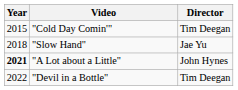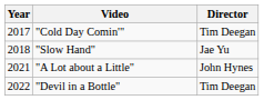 <table class="wikitable plainrowheaders">
 <tr>
 <th>Year</th>
 <th style="width:14em;">Video</th>
 <th>Director</th>
 </tr>
 <tr>
-<td>2015</td>
+<td>2017</td>
 <td scope="row">"Cold Day Comin'"</td>
 <td>Tim Deegan</td>
 </tr>
 <tr>
 <td>2018</td>
 <td scope="row">"Slow Hand"</td>
 <td>Jae Yu</td>
 </tr>
 <tr>
-<td><strong>2021</strong></td>
+<td>2021</td>
 <td scope="row">"A Lot about a Little"</td>
 <td>John Hynes</td>
 </tr>
 <tr>
 <td>2022</td>
 <td scope="row">"Devil in a Bottle"</td>
 <td>Tim Deegan</td>
 </tr>
 </table>
